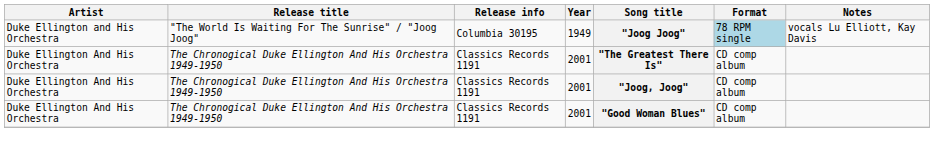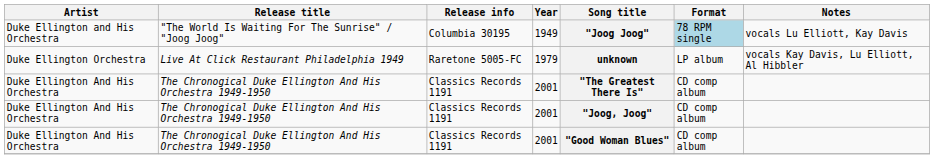 <table class="wikitable plainrowheaders sortable">
 <tr>
 <th scope="col">Artist</th>
 <th scope="col">Release title</th>
 <th scope="col">Release info</th>
 <th scope="col">Year</th>
 <th scope="col">Song title</th>
 <th scope="col">Format</th>
 <th scope="col" class="unsortable">Notes</th>
 </tr>
 <tr>
 <td>Duke Ellington and His Orchestra</td>
 <td>"The World Is Waiting For The Sunrise" / "Joog Joog"</td>
 <td>Columbia 30195</td>
 <td>1949</td>
 <th scope="row">"Joog Joog"</th>
 <td style="background: lightblue;">78 RPM single</td>
 <td>vocals Lu Elliott, Kay Davis</td>
+</tr>
+<tr>
+<td>Duke Ellington Orchestra</td>
+<td><em>Live At Click Restaurant Philadelphia 1949</em></td>
+<td>Raretone 5005-FC</td>
+<td>1979</td>
+<th scope="row">unknown</th>
+<td>LP album</td>
+<td>vocals Kay Davis, Lu Elliott, Al Hibbler</td>
 </tr>
 <tr>
 <td>Duke Ellington And His Orchestra</td>
 <td><em>The Chronogical Duke Ellington And His Orchestra 1949-1950</em></td>
 <td>Classics Records 1191</td>
 <td>2001</td>
 <th scope="row">"The Greatest There Is"</th>
 <td>CD comp album</td>
 <td></td>
 </tr>
 <tr>
 <td>Duke Ellington And His Orchestra</td>
 <td><em>The Chronogical Duke Ellington And His Orchestra 1949-1950</em></td>
 <td>Classics Records 1191</td>
 <td>2001</td>
 <th scope="row">"Joog, Joog"</th>
 <td>CD comp album</td>
 <td></td>
 </tr>
 <tr>
 <td>Duke Ellington And His Orchestra</td>
 <td><em>The Chronogical Duke Ellington And His Orchestra 1949-1950</em></td>
 <td>Classics Records 1191</td>
 <td>2001</td>
 <th scope="row">"Good Woman Blues"</th>
 <td>CD comp album</td>
 <td></td>
 </tr>
 <tr>
 </tr>
 </table>
